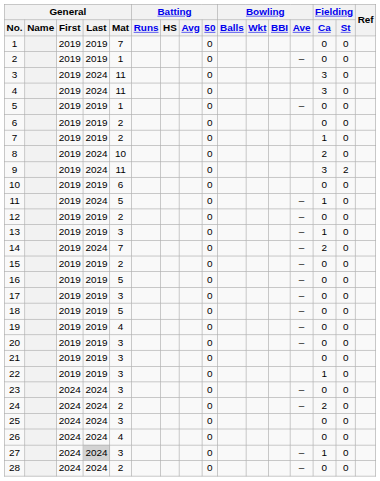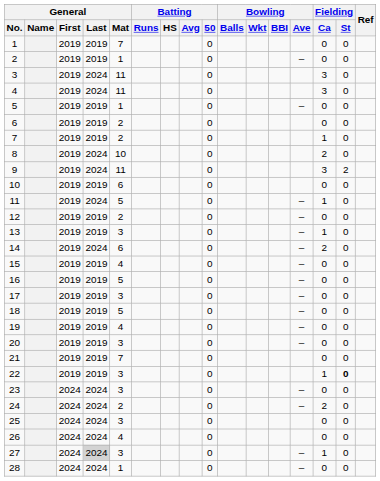 <table class="wikitable plainrowheaders sortable">
 <tr align="center">
 <th scope="col" colspan=5 class="unsortable">General</th>
 <th scope="col" colspan=4 class="unsortable"><a href='#'>Batting</a></th>
 <th scope="col" colspan=4 class="unsortable"><a href='#'>Bowling</a></th>
 <th scope="col" colspan=2 class="unsortable"><a href='#'>Fielding</a></th>
 <th scope="col" rowspan=2 class="unsortable">Ref</th>
 </tr>
 <tr align="center">
 <th scope="col">No.</th>
 <th scope="col">Name</th>
 <th scope="col">First</th>
 <th scope="col">Last</th>
 <th scope="col">Mat</th>
 <th scope="col"><a href='#'>Runs</a></th>
 <th scope="col">HS</th>
 <th scope="col"><a href='#'>Avg</a></th>
 <th scope="col"><a href='#'>50</a></th>
 <th scope="col"><a href='#'>Balls</a></th>
 <th scope="col"><a href='#'>Wkt</a></th>
 <th scope="col"><a href='#'>BBI</a></th>
 <th scope="col"><a href='#'>Ave</a></th>
 <th scope="col"><a href='#'>Ca</a></th>
 <th scope="col"><a href='#'>St</a></th>
 </tr>
 <tr align="center">
 <td>1</td>
 <th scope="row"></th>
 <td>2019</td>
 <td>2019</td>
 <td>7</td>
 <td></td>
 <td></td>
 <td></td>
 <td>0</td>
 <td></td>
 <td></td>
 <td></td>
 <td></td>
 <td>0</td>
 <td>0</td>
 <td></td>
 </tr>
 <tr align="center">
 <td>2</td>
 <th scope="row"></th>
 <td>2019</td>
 <td>2019</td>
 <td>1</td>
 <td></td>
 <td></td>
 <td></td>
 <td>0</td>
 <td></td>
 <td></td>
 <td></td>
 <td>–</td>
 <td>0</td>
 <td>0</td>
 <td></td>
 </tr>
 <tr align="center">
 <td>3</td>
 <th scope="row"></th>
 <td>2019</td>
 <td>2024</td>
 <td>11</td>
 <td></td>
 <td></td>
 <td></td>
 <td>0</td>
 <td></td>
 <td></td>
 <td></td>
 <td></td>
 <td>3</td>
 <td>0</td>
 <td></td>
 </tr>
 <tr align="center">
 <td>4</td>
 <th scope="row"></th>
 <td>2019</td>
 <td>2024</td>
 <td>11</td>
 <td></td>
 <td></td>
 <td></td>
 <td>0</td>
 <td></td>
 <td></td>
 <td></td>
 <td></td>
 <td>3</td>
 <td>0</td>
 <td></td>
 </tr>
 <tr align="center">
 <td>5</td>
 <th scope="row"></th>
 <td>2019</td>
 <td>2019</td>
 <td>1</td>
 <td></td>
 <td></td>
 <td></td>
 <td>0</td>
 <td></td>
 <td></td>
 <td></td>
 <td>–</td>
 <td>0</td>
 <td>0</td>
 <td></td>
 </tr>
 <tr align="center">
 <td>6</td>
 <th scope="row"></th>
 <td>2019</td>
 <td>2019</td>
 <td>2</td>
 <td></td>
 <td></td>
 <td></td>
 <td>0</td>
 <td></td>
 <td></td>
 <td></td>
 <td></td>
 <td>0</td>
 <td>0</td>
 <td></td>
 </tr>
 <tr align="center">
 <td>7</td>
 <th scope="row"></th>
 <td>2019</td>
 <td>2019</td>
 <td>2</td>
 <td></td>
 <td></td>
 <td></td>
 <td>0</td>
 <td></td>
 <td></td>
 <td></td>
 <td></td>
 <td>1</td>
 <td>0</td>
 <td></td>
 </tr>
 <tr align="center">
 <td>8</td>
 <th scope="row"></th>
 <td>2019</td>
 <td>2024</td>
 <td>10</td>
 <td></td>
 <td></td>
 <td></td>
 <td>0</td>
 <td></td>
 <td></td>
 <td></td>
 <td></td>
 <td>2</td>
 <td>0</td>
 <td></td>
 </tr>
 <tr align="center">
 <td>9</td>
 <th scope="row"></th>
 <td>2019</td>
 <td>2024</td>
 <td>11</td>
 <td></td>
 <td></td>
 <td></td>
 <td>0</td>
 <td></td>
 <td></td>
 <td></td>
 <td></td>
 <td>3</td>
 <td>2</td>
 <td></td>
 </tr>
 <tr align="center">
 <td>10</td>
 <th scope="row"></th>
 <td>2019</td>
 <td>2019</td>
 <td>6</td>
 <td></td>
 <td></td>
 <td></td>
 <td>0</td>
 <td></td>
 <td></td>
 <td></td>
 <td></td>
 <td>0</td>
 <td>0</td>
 <td></td>
 </tr>
 <tr align="center">
 <td>11</td>
 <th scope="row"></th>
 <td>2019</td>
 <td>2024</td>
 <td>5</td>
 <td></td>
 <td></td>
 <td></td>
 <td>0</td>
 <td></td>
 <td></td>
 <td></td>
 <td>–</td>
 <td>1</td>
 <td>0</td>
 <td></td>
 </tr>
 <tr align="center">
 <td>12</td>
 <th scope="row"></th>
 <td>2019</td>
 <td>2019</td>
 <td>2</td>
 <td></td>
 <td></td>
 <td></td>
 <td>0</td>
 <td></td>
 <td></td>
 <td></td>
 <td>–</td>
 <td>0</td>
 <td>0</td>
 <td></td>
 </tr>
 <tr align="center">
 <td>13</td>
 <th scope="row"></th>
 <td>2019</td>
 <td>2019</td>
 <td>3</td>
 <td></td>
 <td></td>
 <td></td>
 <td>0</td>
 <td></td>
 <td></td>
 <td></td>
 <td>–</td>
 <td>1</td>
 <td>0</td>
 <td></td>
 </tr>
 <tr align="center">
 <td>14</td>
 <th scope="row"></th>
 <td>2019</td>
 <td>2024</td>
-<td>7</td>
+<td>6</td>
 <td></td>
 <td></td>
 <td></td>
 <td>0</td>
 <td></td>
 <td></td>
 <td></td>
 <td>–</td>
 <td>2</td>
 <td>0</td>
 <td></td>
 </tr>
 <tr align="center">
 <td>15</td>
 <th scope="row"></th>
 <td>2019</td>
 <td>2019</td>
-<td>2</td>
+<td>4</td>
 <td></td>
 <td></td>
 <td></td>
 <td>0</td>
 <td></td>
 <td></td>
 <td></td>
 <td>–</td>
 <td>0</td>
 <td>0</td>
 <td></td>
 </tr>
 <tr align="center">
 <td>16</td>
 <th scope="row"></th>
 <td>2019</td>
 <td>2019</td>
 <td>5</td>
 <td></td>
 <td></td>
 <td></td>
 <td>0</td>
 <td></td>
 <td></td>
 <td></td>
 <td>–</td>
 <td>0</td>
 <td>0</td>
 <td></td>
 </tr>
 <tr align="center">
 <td>17</td>
 <th scope="row"></th>
 <td>2019</td>
 <td>2019</td>
 <td>3</td>
 <td></td>
 <td></td>
 <td></td>
 <td>0</td>
 <td></td>
 <td></td>
 <td></td>
 <td>–</td>
 <td>0</td>
 <td>0</td>
 <td></td>
 </tr>
 <tr align="center">
 <td>18</td>
 <th scope="row"></th>
 <td>2019</td>
 <td>2019</td>
 <td>5</td>
 <td></td>
 <td></td>
 <td></td>
 <td>0</td>
 <td></td>
 <td></td>
 <td></td>
 <td>–</td>
 <td>0</td>
 <td>0</td>
 <td></td>
 </tr>
 <tr align="center">
 <td>19</td>
 <th scope="row"></th>
 <td>2019</td>
 <td>2019</td>
 <td>4</td>
 <td></td>
 <td></td>
 <td></td>
 <td>0</td>
 <td></td>
 <td></td>
 <td></td>
 <td>–</td>
 <td>0</td>
 <td>0</td>
 <td></td>
 </tr>
 <tr align="center">
 <td>20</td>
 <th scope="row"></th>
 <td>2019</td>
 <td>2019</td>
 <td>3</td>
 <td></td>
 <td></td>
 <td></td>
 <td>0</td>
 <td></td>
 <td></td>
 <td></td>
 <td>–</td>
 <td>0</td>
 <td>0</td>
 <td></td>
 </tr>
 <tr align="center">
 <td>21</td>
 <th scope="row"></th>
 <td>2019</td>
 <td>2019</td>
-<td>3</td>
+<td>7</td>
 <td></td>
 <td></td>
 <td></td>
 <td>0</td>
 <td></td>
 <td></td>
 <td></td>
 <td></td>
 <td>0</td>
 <td>0</td>
 <td></td>
 </tr>
 <tr align="center">
 <td>22</td>
 <th scope="row"></th>
 <td>2019</td>
 <td>2019</td>
 <td>3</td>
 <td></td>
 <td></td>
 <td></td>
 <td>0</td>
 <td></td>
 <td></td>
 <td></td>
 <td></td>
 <td>1</td>
-<td>0</td>
+<td><strong>0</strong></td>
 <td></td>
 </tr>
 <tr align="center">
 <td>23</td>
 <th scope="row"></th>
 <td>2024</td>
 <td>2024</td>
 <td>3</td>
 <td></td>
 <td></td>
 <td></td>
 <td>0</td>
 <td></td>
 <td></td>
 <td></td>
 <td>–</td>
 <td>0</td>
 <td>0</td>
 <td></td>
 </tr>
 <tr align="center">
 <td>24</td>
 <th scope="row"></th>
 <td>2024</td>
 <td>2024</td>
 <td>2</td>
 <td></td>
 <td></td>
 <td></td>
 <td>0</td>
 <td></td>
 <td></td>
 <td></td>
 <td>–</td>
 <td>2</td>
 <td>0</td>
 <td></td>
 </tr>
 <tr align="center">
 <td>25</td>
 <th scope="row"></th>
 <td>2024</td>
 <td>2024</td>
 <td>3</td>
 <td></td>
 <td></td>
 <td></td>
 <td>0</td>
 <td></td>
 <td></td>
 <td></td>
 <td></td>
 <td>0</td>
 <td>0</td>
 <td></td>
 </tr>
 <tr align="center">
 <td>26</td>
 <th scope="row"></th>
 <td>2024</td>
 <td>2024</td>
 <td>4</td>
 <td></td>
 <td></td>
 <td></td>
 <td>0</td>
 <td></td>
 <td></td>
 <td></td>
 <td></td>
 <td>0</td>
 <td>0</td>
 <td></td>
 </tr>
 <tr align="center">
 <td>27</td>
 <th scope="row"></th>
 <td>2024</td>
 <td style="background: lightgrey;">2024</td>
 <td>3</td>
 <td></td>
 <td></td>
 <td></td>
 <td>0</td>
 <td></td>
 <td></td>
 <td></td>
 <td>–</td>
 <td>1</td>
 <td>0</td>
 <td></td>
 </tr>
 <tr align="center">
 <td>28</td>
 <th scope="row"></th>
 <td>2024</td>
 <td>2024</td>
-<td>2</td>
+<td>1</td>
 <td></td>
 <td></td>
 <td></td>
 <td>0</td>
 <td></td>
 <td></td>
 <td></td>
 <td>–</td>
 <td>0</td>
 <td>0</td>
 <td></td>
 </tr>
 </table>
